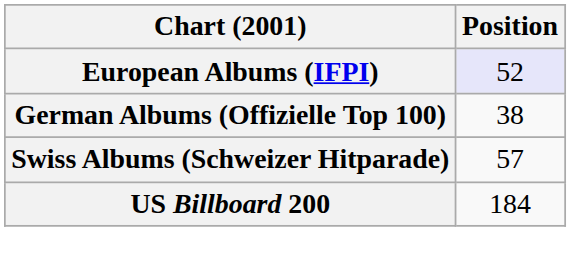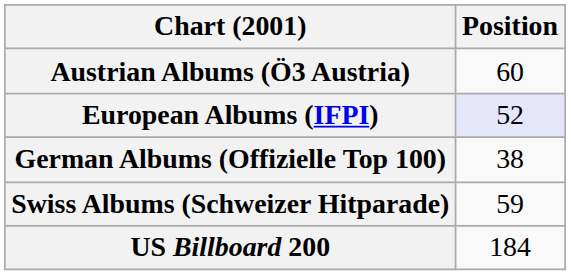 <table class="wikitable plainrowheaders sortable" style="text-align:center;">
 <tr>
 <th>Chart (2001)</th>
 <th>Position</th>
+</tr>
+<tr>
+<th scope="row">Austrian Albums (Ö3 Austria)</th>
+<td>60</td>
 </tr>
 <tr>
 <th scope="row">European Albums (<a href='#'>IFPI</a>)</th>
 <td style="background: lavender;">52</td>
 </tr>
 <tr>
 <th scope="row">German Albums (Offizielle Top 100)</th>
 <td>38</td>
 </tr>
 <tr>
 <th scope="row">Swiss Albums (Schweizer Hitparade)</th>
-<td>57</td>
+<td>59</td>
 </tr>
 <tr>
 <th scope="row">US <em>Billboard</em> 200</th>
 <td>184</td>
 </tr>
 </table>
